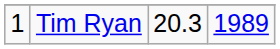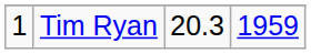 <table class="wikitable">
 <tr>
 </tr>
 <tr>
 <td>1</td>
 <td><a href='#'>Tim Ryan</a></td>
 <td>20.3</td>
-<td><a href='#'>1989</a></td>
+<td><a href='#'>1959</a></td>
 </tr>
 </table>
